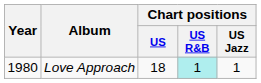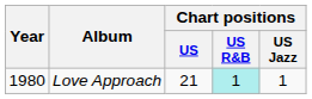 <table class="wikitable" style="text-align:center;">
 <tr>
 <th rowspan="2">Year</th>
 <th rowspan="2">Album</th>
 <th colspan="3">Chart positions</th>
 </tr>
 <tr style="font-size:smaller;">
 <th style="width:40px;"><a href='#'>US</a></th>
 <th style="width:40px;"><a href='#'>US<br>R&B</a></th>
 <th style="width:40px;">US<br>Jazz</th>
 </tr>
 <tr>
 <td>1980</td>
 <td style="text-align:left;"><em>Love Approach</em></td>
-<td>18</td>
+<td>21</td>
 <td style="background: paleturquoise;">1</td>
 <td>1</td>
 </tr>
 </table>
